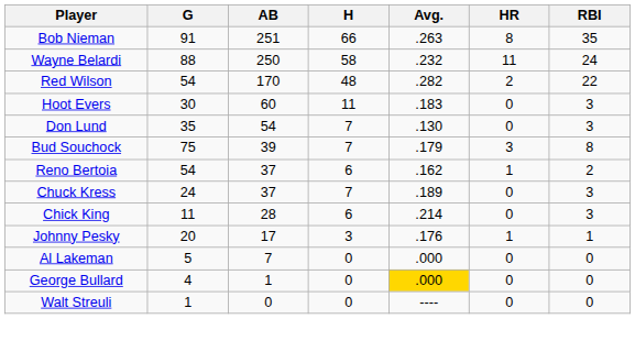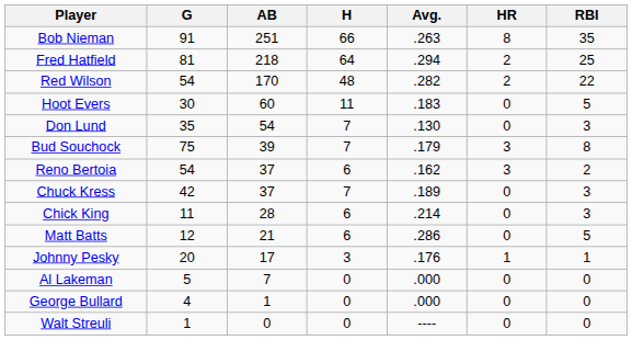 <table class="wikitable sortable">
 <tr>
 <th bgcolor="#DDDDFF" width="16%">Player</th>
 <th bgcolor="#DDDDFF" width="9%">G</th>
 <th bgcolor="#DDDDFF" width="9%">AB</th>
 <th bgcolor="#DDDDFF" width="9%">H</th>
 <th bgcolor="#DDDDFF" width="9%">Avg.</th>
 <th bgcolor="#DDDDFF" width="9%">HR</th>
 <th bgcolor="#DDDDFF" width="9%">RBI</th>
 </tr>
 <tr align="center">
 <td><a href='#'>Bob Nieman</a></td>
 <td>91</td>
 <td>251</td>
 <td>66</td>
 <td>.263</td>
 <td>8</td>
 <td>35</td>
 </tr>
 <tr align=center>
-<td><a href='#'>Wayne Belardi</a></td>
-<td>88</td>
-<td>250</td>
-<td>58</td>
-<td>.232</td>
-<td>11</td>
-<td>24</td>
+<td><a href='#'>Fred Hatfield</a></td>
+<td>81</td>
+<td>218</td>
+<td>64</td>
+<td>.294</td>
+<td>2</td>
+<td>25</td>
 </tr>
 <tr align=center>
 <td><a href='#'>Red Wilson</a></td>
 <td>54</td>
 <td>170</td>
 <td>48</td>
 <td>.282</td>
 <td>2</td>
 <td>22</td>
 </tr>
 <tr align=center>
 <td><a href='#'>Hoot Evers</a></td>
 <td>30</td>
 <td>60</td>
 <td>11</td>
 <td>.183</td>
 <td>0</td>
-<td>3</td>
+<td>5</td>
 </tr>
 <tr align=center>
 <td><a href='#'>Don Lund</a></td>
 <td>35</td>
 <td>54</td>
 <td>7</td>
 <td>.130</td>
 <td>0</td>
 <td>3</td>
 </tr>
 <tr align=center>
 <td><a href='#'>Bud Souchock</a></td>
 <td>75</td>
 <td>39</td>
 <td>7</td>
 <td>.179</td>
 <td>3</td>
 <td>8</td>
 </tr>
 <tr align=center>
 <td><a href='#'>Reno Bertoia</a></td>
 <td>54</td>
 <td>37</td>
 <td>6</td>
 <td>.162</td>
-<td>1</td>
+<td>3</td>
 <td>2</td>
 </tr>
 <tr align=center>
 <td><a href='#'>Chuck Kress</a></td>
-<td>24</td>
+<td>42</td>
 <td>37</td>
 <td>7</td>
 <td>.189</td>
 <td>0</td>
 <td>3</td>
 </tr>
 <tr align=center>
 <td><a href='#'>Chick King</a></td>
 <td>11</td>
 <td>28</td>
 <td>6</td>
 <td>.214</td>
 <td>0</td>
 <td>3</td>
+</tr>
+<tr align=center>
+<td><a href='#'>Matt Batts</a></td>
+<td>12</td>
+<td>21</td>
+<td>6</td>
+<td>.286</td>
+<td>0</td>
+<td>5</td>
 </tr>
 <tr align=center>
 <td><a href='#'>Johnny Pesky</a></td>
 <td>20</td>
 <td>17</td>
 <td>3</td>
 <td>.176</td>
 <td>1</td>
 <td>1</td>
 </tr>
 <tr align=center>
 <td><a href='#'>Al Lakeman</a></td>
 <td>5</td>
 <td>7</td>
 <td>0</td>
 <td>.000</td>
 <td>0</td>
 <td>0</td>
 </tr>
 <tr align=center>
 <td><a href='#'>George Bullard</a></td>
 <td>4</td>
 <td>1</td>
 <td>0</td>
-<td style="background: gold;">.000</td>
+<td>.000</td>
 <td>0</td>
 <td>0</td>
 </tr>
 <tr align=center>
 <td><a href='#'>Walt Streuli</a></td>
 <td>1</td>
 <td>0</td>
 <td>0</td>
 <td>----</td>
 <td>0</td>
 <td>0</td>
 </tr>
 </table>
